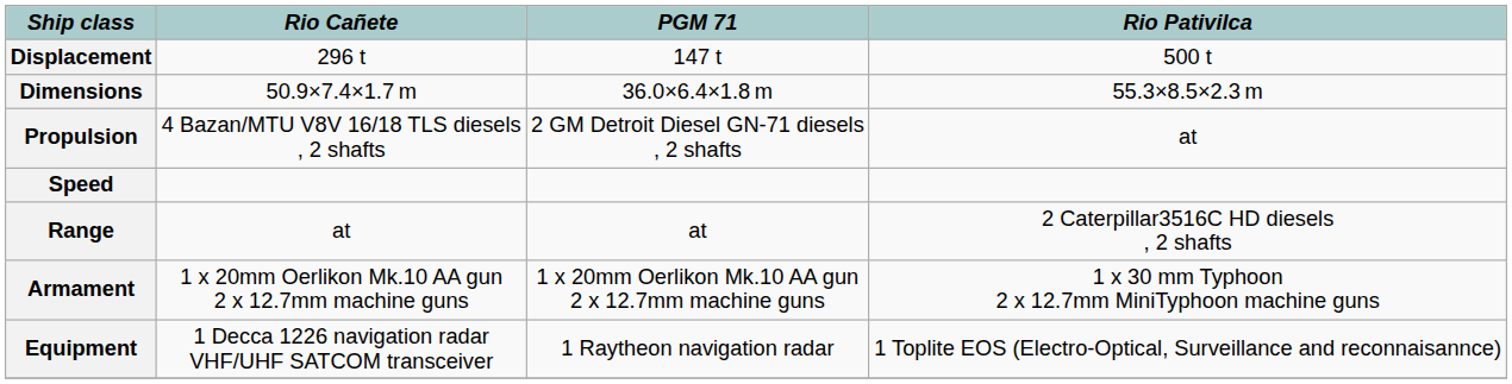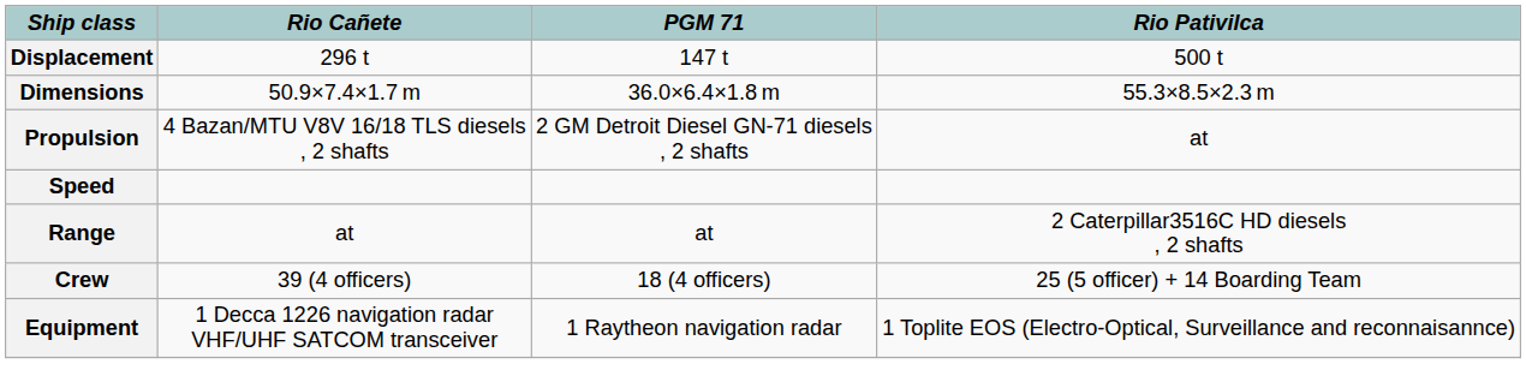 <table class="wikitable">
 <tr>
 <th style="background: #aacccc;"><em>Ship class</em></th>
 <th style="background: #aacccc;"><em>Rio Cañete</em></th>
 <th style="background: #aacccc;"><em>PGM 71</em></th>
 <th style="background: #aacccc;"><em>Rio Pativilca</em></th>
 </tr>
 <tr>
 <th>Displacement</th>
 <td align="center">296 t</td>
 <td align="center">147 t</td>
 <td align="center">500 t</td>
 </tr>
 <tr>
 <th>Dimensions</th>
 <td align="center">50.9×7.4×1.7 m</td>
 <td align="center">36.0×6.4×1.8 m</td>
 <td align="center">55.3×8.5×2.3 m</td>
 </tr>
 <tr>
 <th>Propulsion</th>
 <td align="center">4 Bazan/MTU V8V 16/18 TLS diesels<br>, 2 shafts</td>
 <td align="center">2 GM Detroit Diesel GN-71 diesels<br>, 2 shafts</td>
 <td align="center"> at </td>
 </tr>
 <tr>
 <th>Speed</th>
 <td align="center"></td>
 <td align="center"></td>
 <td align="center"></td>
 </tr>
 <tr>
 <th>Range</th>
 <td align="center"> at </td>
 <td align="center"> at </td>
 <td align="center">2 Caterpillar3516C HD diesels<br>, 2 shafts</td>
 </tr>
 <tr>
-<th>Armament</th>
-<td align="center">1 x 20mm Oerlikon Mk.10 AA gun<br>2 x 12.7mm machine guns</td>
-<td align="center">1 x 20mm Oerlikon Mk.10 AA gun<br>2 x 12.7mm machine guns</td>
-<td align="center">1 x 30 mm Typhoon <br>2 x 12.7mm MiniTyphoon machine guns</td>
+<th>Crew</th>
+<td align="center">39 (4 officers)</td>
+<td align="center">18 (4 officers)</td>
+<td align="center">25 (5 officer) + 14 Boarding Team</td>
 </tr>
 <tr>
 <th>Equipment</th>
 <td align="center">1 Decca 1226 navigation radar<br>VHF/UHF SATCOM transceiver</td>
 <td align="center">1 Raytheon navigation radar</td>
 <td align="center">1 Toplite EOS (Electro-Optical, Surveillance and reconnaisannce)</td>
 </tr>
 <tr>
 </tr>
 </table>
